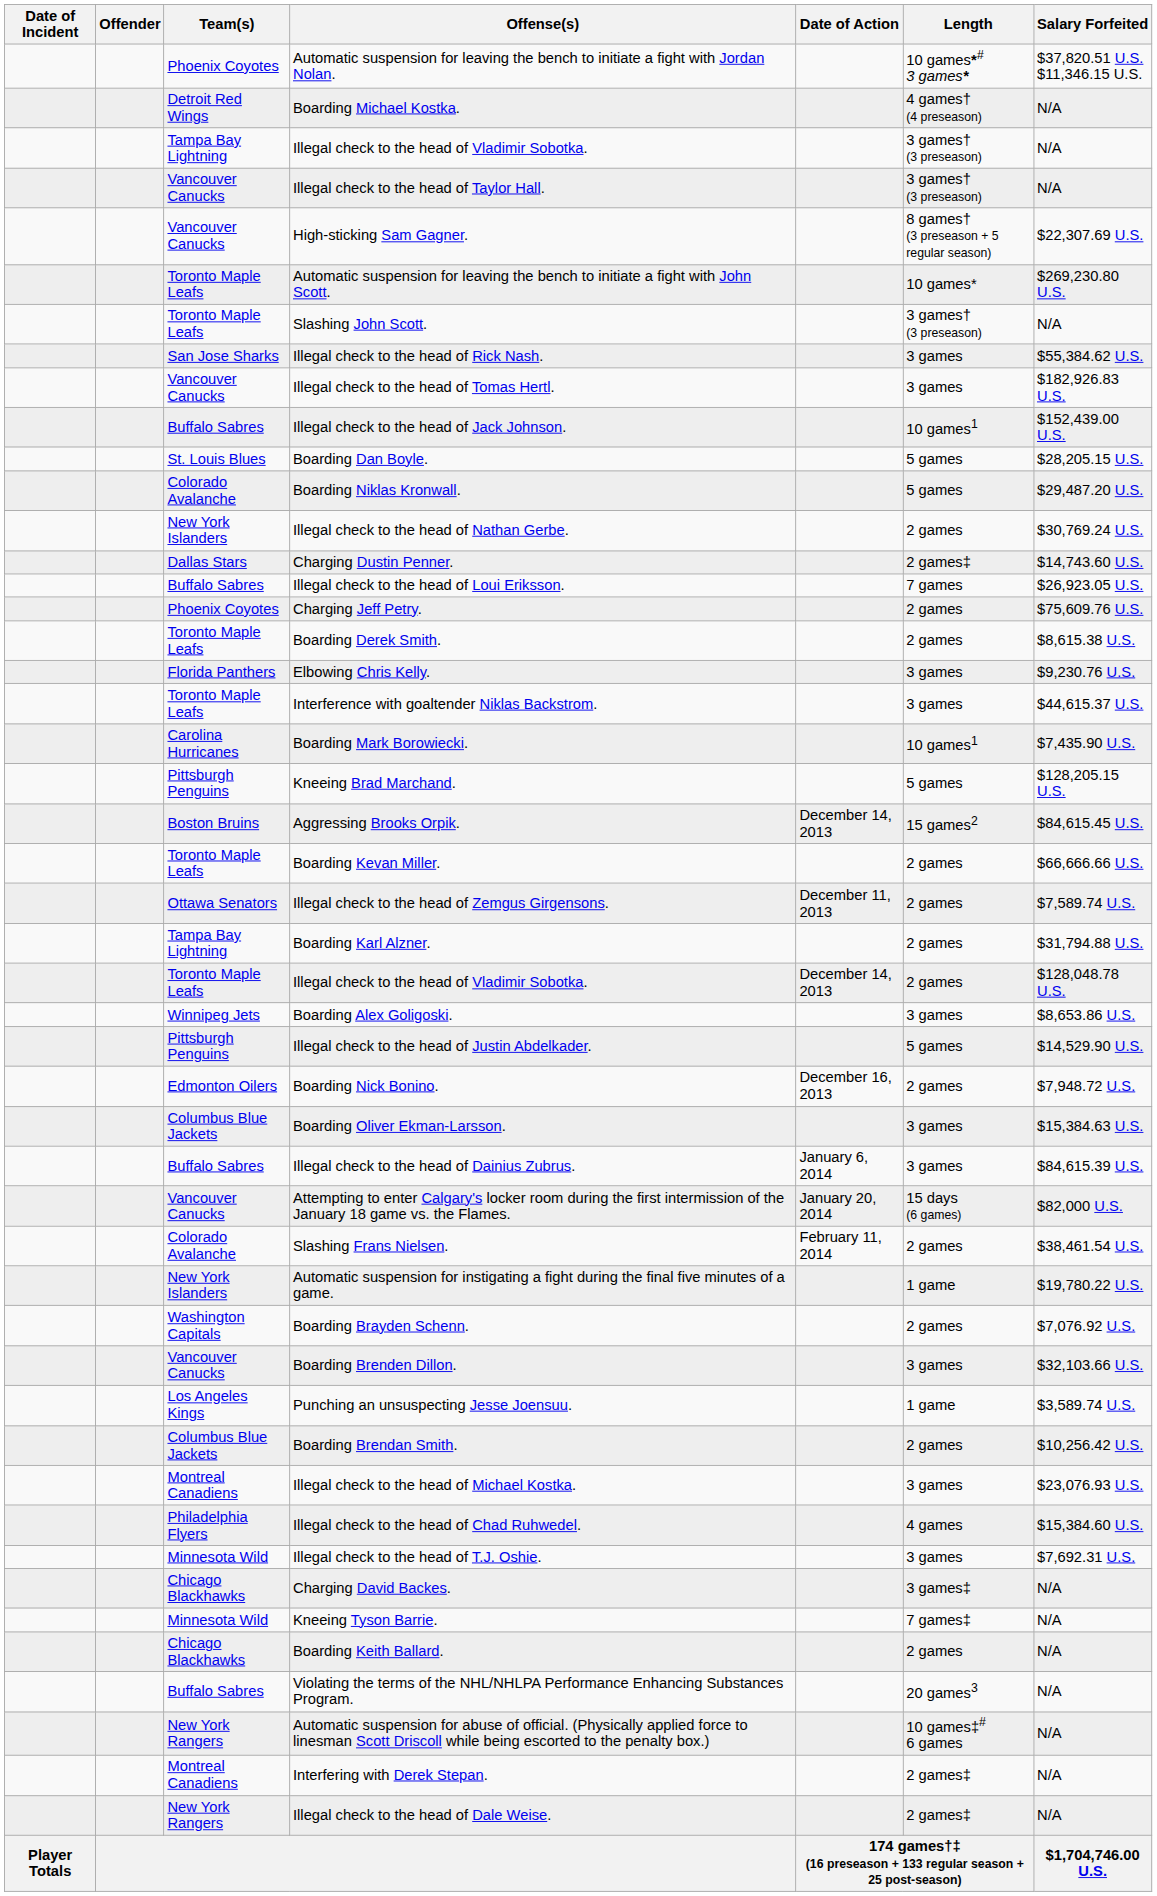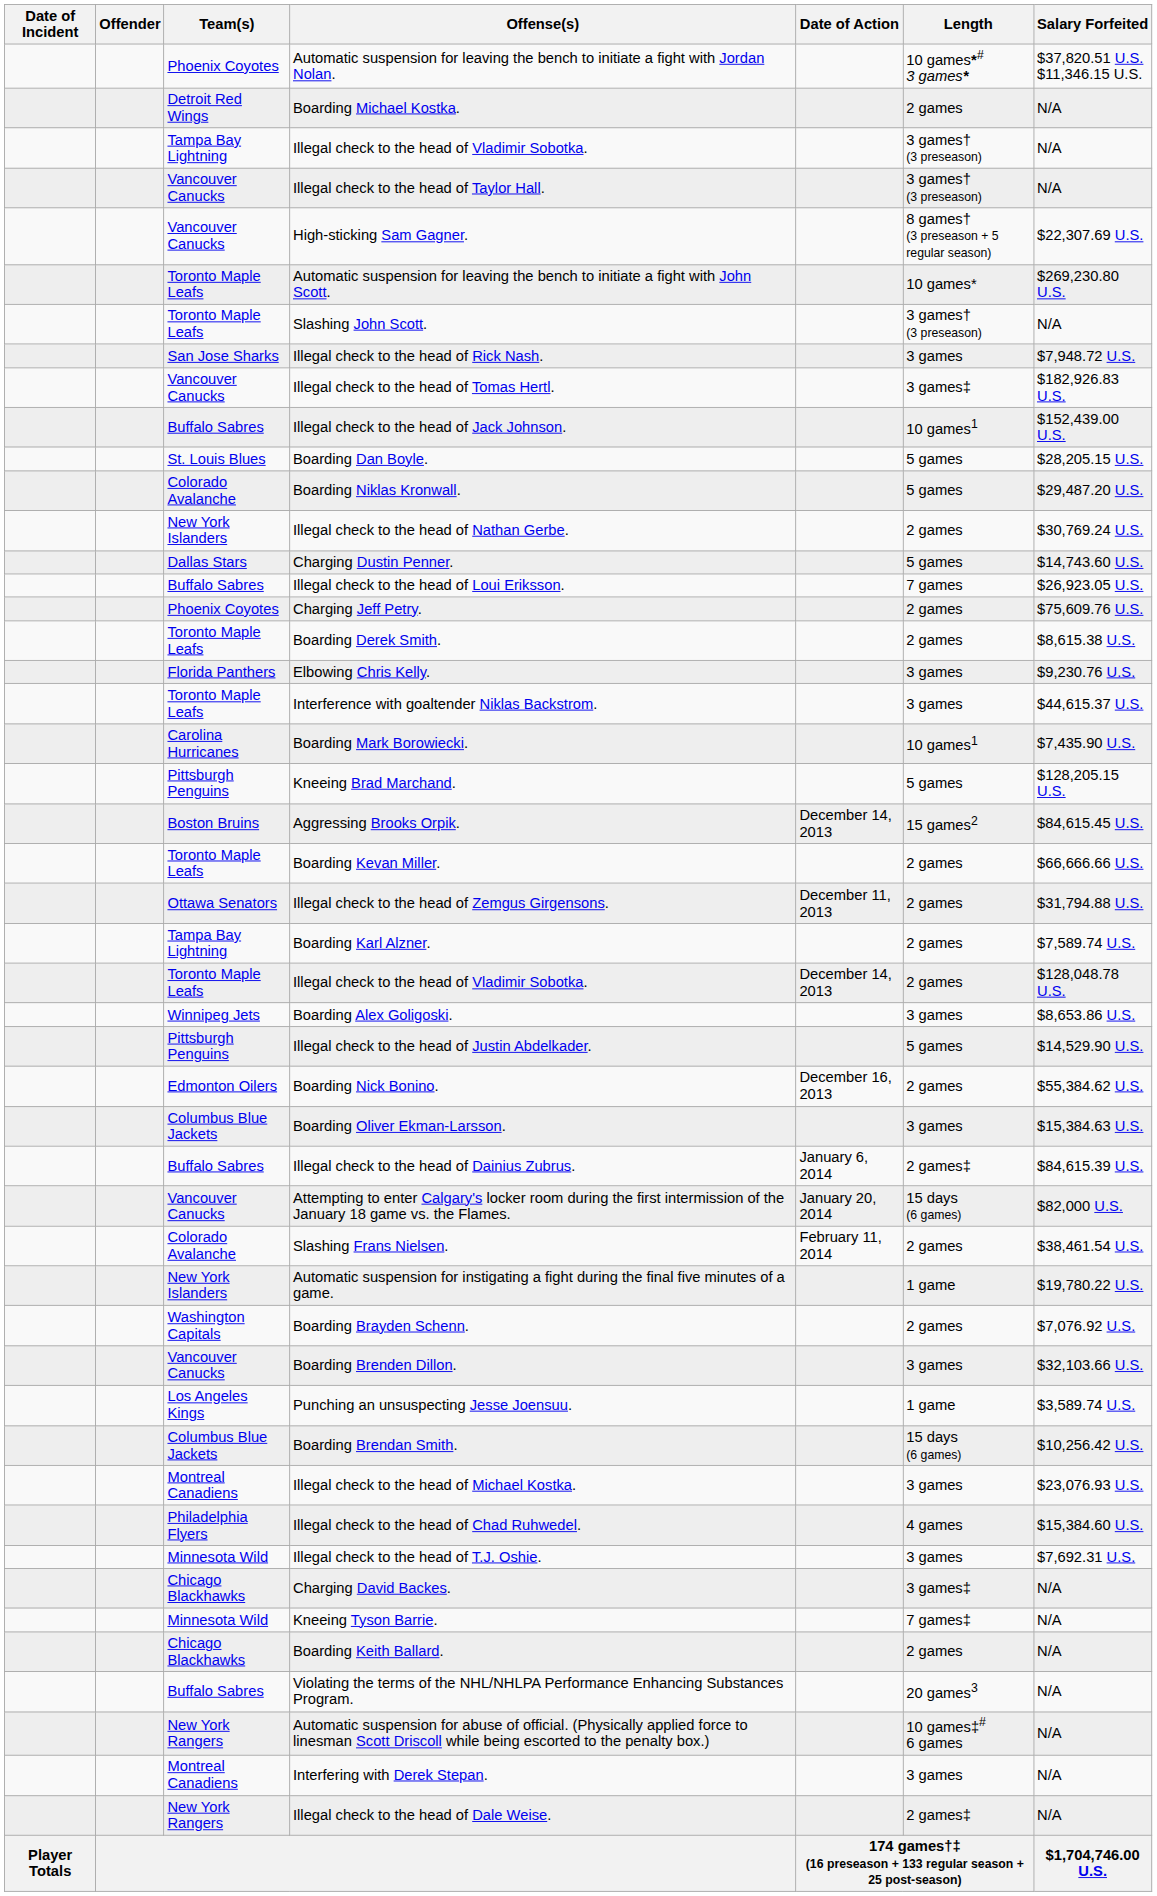 <table class="wikitable sortable">
 <tr>
 <th>Date of Incident</th>
 <th>Offender</th>
 <th>Team(s)</th>
 <th>Offense(s)</th>
 <th>Date of Action</th>
 <th>Length</th>
 <th>Salary Forfeited</th>
 </tr>
 <tr>
 <td></td>
 <td></td>
 <td><a href='#'>Phoenix Coyotes</a></td>
 <td>Automatic suspension for leaving the bench to initiate a fight with <a href='#'>Jordan Nolan</a>.</td>
 <td><br><em></em></td>
 <td>10 games<strong>*</strong><sup><em>#</em></sup><br><em>3 games<strong><em>*<strong></td>
 <td>$37,820.51 <a href='#'>U.S.</a><br></em>$11,346.15 U.S.<em></td>
 </tr>
 <tr bgcolor="#eeeeee">
 <td></td>
 <td></td>
 <td><a href='#'>Detroit Red Wings</a></td>
 <td>Boarding <a href='#'>Michael Kostka</a>.</td>
 <td></td>
-<td>4 games† <br> <small>(4 preseason)</small></td>
+<td>2 games</td>
 <td>N/A</td>
 </tr>
 <tr>
 <td></td>
 <td></td>
 <td><a href='#'>Tampa Bay Lightning</a></td>
 <td>Illegal check to the head of <a href='#'>Vladimir Sobotka</a>.</td>
 <td></td>
 <td>3 games† <br> <small>(3 preseason)</small></td>
 <td>N/A</td>
 </tr>
 <tr bgcolor="#eeeeee">
 <td></td>
 <td></td>
 <td><a href='#'>Vancouver Canucks</a></td>
 <td>Illegal check to the head of <a href='#'>Taylor Hall</a>.</td>
 <td></td>
 <td>3 games† <br> <small>(3 preseason)</small></td>
 <td>N/A</td>
 </tr>
 <tr>
 <td></td>
 <td></td>
 <td><a href='#'>Vancouver Canucks</a></td>
 <td>High-sticking <a href='#'>Sam Gagner</a>.</td>
 <td></td>
 <td>8 games† <br> <small>(3 preseason + 5 regular season)</small></td>
 <td>$22,307.69 <a href='#'>U.S.</a></td>
 </tr>
 <tr bgcolor="#eeeeee">
 <td></td>
 <td></td>
 <td><a href='#'>Toronto Maple Leafs</a></td>
 <td>Automatic suspension for leaving the bench to initiate a fight with <a href='#'>John Scott</a>.</td>
 <td></td>
 <td>10 games</strong>*<strong></td>
 <td>$269,230.80 <a href='#'>U.S.</a></td>
 </tr>
 <tr>
 <td></td>
 <td></td>
 <td><a href='#'>Toronto Maple Leafs</a></td>
 <td>Slashing <a href='#'>John Scott</a>.</td>
 <td></td>
 <td>3 games† <br> <small>(3 preseason)</small></td>
 <td>N/A</td>
 </tr>
 <tr bgcolor="#eeeeee">
 <td></td>
 <td></td>
 <td><a href='#'>San Jose Sharks</a></td>
 <td>Illegal check to the head of <a href='#'>Rick Nash</a>.</td>
 <td></td>
 <td>3 games</td>
-<td>$55,384.62 <a href='#'>U.S.</a></td>
+<td>$7,948.72 <a href='#'>U.S.</a></td>
 </tr>
 <tr>
 <td></td>
 <td></td>
 <td><a href='#'>Vancouver Canucks</a></td>
 <td>Illegal check to the head of <a href='#'>Tomas Hertl</a>.</td>
 <td></td>
-<td>3 games</td>
+<td>3 games‡</td>
 <td>$182,926.83 <a href='#'>U.S.</a></td>
 </tr>
 <tr bgcolor="#eeeeee">
 <td></td>
 <td></td>
 <td><a href='#'>Buffalo Sabres</a></td>
 <td>Illegal check to the head of <a href='#'>Jack Johnson</a>.</td>
 <td></td>
 <td>10 games<sup>1</sup></td>
 <td>$152,439.00 <a href='#'>U.S.</a></td>
 </tr>
 <tr>
 <td></td>
 <td></td>
 <td><a href='#'>St. Louis Blues</a></td>
 <td>Boarding <a href='#'>Dan Boyle</a>.</td>
 <td></td>
 <td>5 games</td>
 <td>$28,205.15 <a href='#'>U.S.</a></td>
 </tr>
 <tr bgcolor="#eeeeee">
 <td></td>
 <td></td>
 <td><a href='#'>Colorado Avalanche</a></td>
 <td>Boarding <a href='#'>Niklas Kronwall</a>.</td>
 <td></td>
 <td>5 games</td>
 <td>$29,487.20 <a href='#'>U.S.</a></td>
 </tr>
 <tr>
 <td></td>
 <td></td>
 <td><a href='#'>New York Islanders</a></td>
 <td>Illegal check to the head of <a href='#'>Nathan Gerbe</a>.</td>
 <td></td>
 <td>2 games</td>
 <td>$30,769.24 <a href='#'>U.S.</a></td>
 </tr>
 <tr bgcolor="#eeeeee">
 <td></td>
 <td></td>
 <td><a href='#'>Dallas Stars</a></td>
 <td>Charging <a href='#'>Dustin Penner</a>.</td>
 <td></td>
-<td>2 games‡</td>
+<td>5 games</td>
 <td>$14,743.60 <a href='#'>U.S.</a></td>
 </tr>
 <tr>
 <td></td>
 <td></td>
 <td><a href='#'>Buffalo Sabres</a></td>
 <td>Illegal check to the head of <a href='#'>Loui Eriksson</a>.</td>
 <td></td>
 <td>7 games</td>
 <td>$26,923.05 <a href='#'>U.S.</a></td>
 </tr>
 <tr bgcolor="#eeeeee">
 <td></td>
 <td></td>
 <td><a href='#'>Phoenix Coyotes</a></td>
 <td>Charging <a href='#'>Jeff Petry</a>.</td>
 <td></td>
 <td>2 games</td>
 <td>$75,609.76 <a href='#'>U.S.</a></td>
 </tr>
 <tr>
 <td></td>
 <td></td>
 <td><a href='#'>Toronto Maple Leafs</a></td>
 <td>Boarding <a href='#'>Derek Smith</a>.</td>
 <td></td>
 <td>2 games</td>
 <td>$8,615.38 <a href='#'>U.S.</a></td>
 </tr>
 <tr bgcolor="#eeeeee">
 <td></td>
 <td></td>
 <td><a href='#'>Florida Panthers</a></td>
 <td>Elbowing <a href='#'>Chris Kelly</a>.</td>
 <td></td>
 <td>3 games</td>
 <td>$9,230.76 <a href='#'>U.S.</a></td>
 </tr>
 <tr>
 <td></td>
 <td></td>
 <td><a href='#'>Toronto Maple Leafs</a></td>
 <td>Interference with goaltender <a href='#'>Niklas Backstrom</a>.</td>
 <td></td>
 <td>3 games</td>
 <td>$44,615.37 <a href='#'>U.S.</a></td>
 </tr>
 <tr bgcolor="#eeeeee">
 <td></td>
 <td></td>
 <td><a href='#'>Carolina Hurricanes</a></td>
 <td>Boarding <a href='#'>Mark Borowiecki</a>.</td>
 <td></td>
 <td>10 games<sup>1</sup></td>
 <td>$7,435.90 <a href='#'>U.S.</a></td>
 </tr>
 <tr>
 <td></td>
 <td></td>
 <td><a href='#'>Pittsburgh Penguins</a></td>
 <td>Kneeing <a href='#'>Brad Marchand</a>.</td>
 <td></td>
 <td>5 games</td>
 <td>$128,205.15 <a href='#'>U.S.</a></td>
 </tr>
 <tr bgcolor="#eeeeee">
 <td></td>
 <td></td>
 <td><a href='#'>Boston Bruins</a></td>
 <td>Aggressing <a href='#'>Brooks Orpik</a>.</td>
 <td>December 14, 2013</td>
 <td>15 games<sup>2</sup></td>
 <td>$84,615.45 <a href='#'>U.S.</a></td>
 </tr>
 <tr>
 <td></td>
 <td></td>
 <td><a href='#'>Toronto Maple Leafs</a></td>
 <td>Boarding <a href='#'>Kevan Miller</a>.</td>
 <td></td>
 <td>2 games</td>
 <td>$66,666.66 <a href='#'>U.S.</a></td>
 </tr>
 <tr bgcolor="#eeeeee">
 <td></td>
 <td></td>
 <td><a href='#'>Ottawa Senators</a></td>
 <td>Illegal check to the head of <a href='#'>Zemgus Girgensons</a>.</td>
 <td>December 11, 2013</td>
 <td>2 games</td>
-<td>$7,589.74 <a href='#'>U.S.</a></td>
+<td>$31,794.88 <a href='#'>U.S.</a></td>
 </tr>
 <tr>
 <td></td>
 <td></td>
 <td><a href='#'>Tampa Bay Lightning</a></td>
 <td>Boarding <a href='#'>Karl Alzner</a>.</td>
 <td></td>
 <td>2 games</td>
-<td>$31,794.88 <a href='#'>U.S.</a></td>
+<td>$7,589.74 <a href='#'>U.S.</a></td>
 </tr>
 <tr bgcolor="#eeeeee">
 <td></td>
 <td></td>
 <td><a href='#'>Toronto Maple Leafs</a></td>
 <td>Illegal check to the head of <a href='#'>Vladimir Sobotka</a>.</td>
 <td>December 14, 2013</td>
 <td>2 games</td>
 <td>$128,048.78 <a href='#'>U.S.</a></td>
 </tr>
 <tr>
 <td></td>
 <td></td>
 <td><a href='#'>Winnipeg Jets</a></td>
 <td>Boarding <a href='#'>Alex Goligoski</a>.</td>
 <td></td>
 <td>3 games</td>
 <td>$8,653.86 <a href='#'>U.S.</a></td>
 </tr>
 <tr bgcolor="#eeeeee">
 <td></td>
 <td></td>
 <td><a href='#'>Pittsburgh Penguins</a></td>
 <td>Illegal check to the head of <a href='#'>Justin Abdelkader</a>.</td>
 <td></td>
 <td>5 games</td>
 <td>$14,529.90 <a href='#'>U.S.</a></td>
 </tr>
 <tr>
 <td></td>
 <td></td>
 <td><a href='#'>Edmonton Oilers</a></td>
 <td>Boarding <a href='#'>Nick Bonino</a>.</td>
 <td>December 16, 2013</td>
 <td>2 games</td>
-<td>$7,948.72 <a href='#'>U.S.</a></td>
+<td>$55,384.62 <a href='#'>U.S.</a></td>
 </tr>
 <tr bgcolor="#eeeeee">
 <td></td>
 <td></td>
 <td><a href='#'>Columbus Blue Jackets</a></td>
 <td>Boarding <a href='#'>Oliver Ekman-Larsson</a>.</td>
 <td></td>
 <td>3 games</td>
 <td>$15,384.63 <a href='#'>U.S.</a></td>
 </tr>
 <tr>
 <td></td>
 <td></td>
 <td><a href='#'>Buffalo Sabres</a></td>
 <td>Illegal check to the head of <a href='#'>Dainius Zubrus</a>.</td>
 <td>January 6, 2014</td>
-<td>3 games</td>
+<td>2 games‡</td>
 <td>$84,615.39 <a href='#'>U.S.</a></td>
 </tr>
 <tr bgcolor="#eeeeee">
 <td></td>
 <td><br></td>
 <td><a href='#'>Vancouver Canucks</a></td>
 <td>Attempting to enter <a href='#'>Calgary's</a> locker room during the first intermission of the January 18 game vs. the Flames.</td>
 <td>January 20, 2014</td>
 <td>15 days <br>  <small>(6 games)</small></td>
 <td>$82,000 <a href='#'>U.S.</a></td>
 </tr>
 <tr>
 <td></td>
 <td></td>
 <td><a href='#'>Colorado Avalanche</a></td>
 <td>Slashing <a href='#'>Frans Nielsen</a>.</td>
 <td>February 11, 2014</td>
 <td>2 games</td>
 <td>$38,461.54 <a href='#'>U.S.</a></td>
 </tr>
 <tr bgcolor="#eeeeee">
 <td></td>
 <td></td>
 <td><a href='#'>New York Islanders</a></td>
 <td>Automatic suspension for instigating a fight during the final five minutes of a game.</td>
 <td></td>
 <td>1 game</td>
 <td>$19,780.22 <a href='#'>U.S.</a></td>
 </tr>
 <tr>
 <td></td>
 <td></td>
 <td><a href='#'>Washington Capitals</a></td>
 <td>Boarding <a href='#'>Brayden Schenn</a>.</td>
 <td></td>
 <td>2 games</td>
 <td>$7,076.92 <a href='#'>U.S.</a></td>
 </tr>
 <tr bgcolor="#eeeeee">
 <td></td>
 <td></td>
 <td><a href='#'>Vancouver Canucks</a></td>
 <td>Boarding <a href='#'>Brenden Dillon</a>.</td>
 <td></td>
 <td>3 games</td>
 <td>$32,103.66 <a href='#'>U.S.</a></td>
 </tr>
 <tr>
 <td></td>
 <td></td>
 <td><a href='#'>Los Angeles Kings</a></td>
 <td>Punching an unsuspecting <a href='#'>Jesse Joensuu</a>.</td>
 <td></td>
 <td>1 game</td>
 <td>$3,589.74 <a href='#'>U.S.</a></td>
 </tr>
 <tr bgcolor="#eeeeee">
 <td></td>
 <td></td>
 <td><a href='#'>Columbus Blue Jackets</a></td>
 <td>Boarding <a href='#'>Brendan Smith</a>.</td>
 <td></td>
-<td>2 games</td>
+<td>15 days <br>  <small>(6 games)</small></td>
 <td>$10,256.42 <a href='#'>U.S.</a></td>
 </tr>
 <tr>
 <td></td>
 <td></td>
 <td><a href='#'>Montreal Canadiens</a></td>
 <td>Illegal check to the head of <a href='#'>Michael Kostka</a>.</td>
 <td></td>
 <td>3 games</td>
 <td>$23,076.93 <a href='#'>U.S.</a></td>
 </tr>
 <tr bgcolor="#eeeeee">
 <td></td>
 <td></td>
 <td><a href='#'>Philadelphia Flyers</a></td>
 <td>Illegal check to the head of <a href='#'>Chad Ruhwedel</a>.</td>
 <td></td>
 <td>4 games</td>
 <td>$15,384.60 <a href='#'>U.S.</a></td>
 </tr>
 <tr>
 <td></td>
 <td></td>
 <td><a href='#'>Minnesota Wild</a></td>
 <td>Illegal check to the head of <a href='#'>T.J. Oshie</a>.</td>
 <td></td>
 <td>3 games</td>
 <td>$7,692.31 <a href='#'>U.S.</a></td>
 </tr>
 <tr bgcolor="#eeeeee">
 <td></td>
 <td></td>
 <td><a href='#'>Chicago Blackhawks</a></td>
 <td>Charging <a href='#'>David Backes</a>.</td>
 <td></td>
 <td>3 games‡</td>
 <td>N/A</td>
 </tr>
 <tr>
 <td></td>
 <td></td>
 <td><a href='#'>Minnesota Wild</a></td>
 <td>Kneeing <a href='#'>Tyson Barrie</a>.</td>
 <td></td>
 <td>7 games‡</td>
 <td>N/A</td>
 </tr>
 <tr bgcolor="#eeeeee">
 <td></td>
 <td></td>
 <td><a href='#'>Chicago Blackhawks</a></td>
 <td>Boarding <a href='#'>Keith Ballard</a>.</td>
 <td></td>
 <td>2 games</td>
 <td>N/A</td>
 </tr>
 <tr>
 <td></td>
 <td></td>
 <td><a href='#'>Buffalo Sabres</a></td>
 <td>Violating the terms of the NHL/NHLPA Performance Enhancing Substances Program.</td>
 <td></td>
 <td>20 games<sup>3</sup></td>
 <td>N/A</td>
 </tr>
 <tr bgcolor="#eeeeee">
 <td></td>
 <td></td>
 <td><a href='#'>New York Rangers</a></td>
 <td>Automatic suspension for abuse of official. (Physically applied force to linesman <a href='#'>Scott Driscoll</a> while being escorted to the penalty box.)</td>
 <td><br></em><em></td>
 <td>10 games‡<sup></em>#<em></sup><br></em>6 games<em></td>
 <td>N/A</td>
 </tr>
 <tr>
 <td></td>
 <td></td>
 <td><a href='#'>Montreal Canadiens</a></td>
 <td>Interfering with <a href='#'>Derek Stepan</a>.</td>
 <td></td>
-<td>2 games‡</td>
+<td>3 games</td>
 <td>N/A</td>
 </tr>
 <tr bgcolor="#eeeeee">
 <td></td>
 <td></td>
 <td><a href='#'>New York Rangers</a></td>
 <td>Illegal check to the head of <a href='#'>Dale Weise</a>.</td>
 <td></td>
 <td>2 games‡</td>
 <td>N/A</td>
 </tr>
 <tr>
 <th>Player Totals</th>
 <th colspan=3;></th>
 <th colspan=2;></em>174 games†‡<em> <br> </em><small>(16 preseason + 133 regular season + 25 post-season)</small><em></th>
 <th></em>$1,704,746.00 <a href='#'>U.S.</a><em></th>
 </tr>
 </table>
